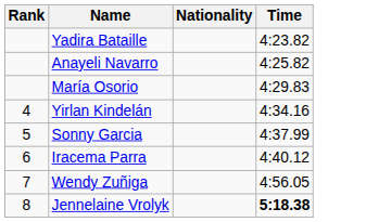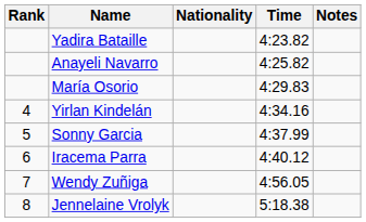 <table class="wikitable sortable" style="text-align:center">
 <tr>
 <th>Rank</th>
 <th>Name</th>
 <th>Nationality</th>
 <th>Time</th>
+<th>Notes</th>
 </tr>
 <tr>
 <td></td>
 <td align=left><a href='#'>Yadira Bataille</a></td>
 <td align=left></td>
 <td>4:23.82</td>
+<td></td>
 </tr>
 <tr>
 <td></td>
 <td align=left><a href='#'>Anayeli Navarro</a></td>
 <td align=left></td>
 <td>4:25.82</td>
+<td></td>
 </tr>
 <tr>
 <td></td>
 <td align=left><a href='#'>María Osorio</a></td>
 <td align=left></td>
 <td>4:29.83</td>
+<td></td>
 </tr>
 <tr>
 <td>4</td>
 <td align=left><a href='#'>Yirlan Kindelán</a></td>
 <td align=left></td>
 <td>4:34.16</td>
+<td></td>
 </tr>
 <tr>
 <td>5</td>
 <td align=left><a href='#'>Sonny Garcia</a></td>
 <td align=left></td>
 <td>4:37.99</td>
+<td></td>
 </tr>
 <tr>
 <td>6</td>
 <td align=left><a href='#'>Iracema Parra</a></td>
 <td align=left></td>
 <td>4:40.12</td>
+<td></td>
 </tr>
 <tr>
 <td>7</td>
 <td align=left><a href='#'>Wendy Zuñiga</a></td>
 <td align=left></td>
 <td>4:56.05</td>
+<td></td>
 </tr>
 <tr>
 <td>8</td>
 <td align=left><a href='#'>Jennelaine Vrolyk</a></td>
 <td align=left></td>
-<td><strong>5:18.38</strong></td>
+<td>5:18.38</td>
+<td></td>
 </tr>
 </table>
